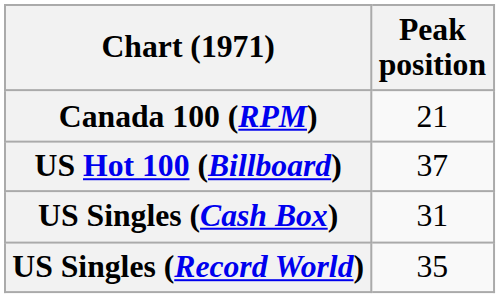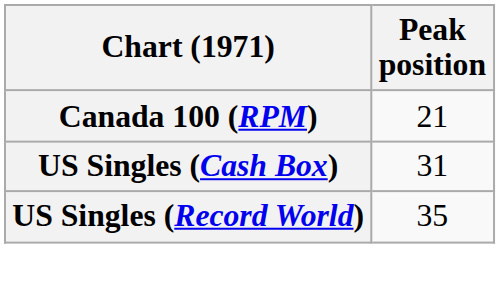 <table class="wikitable sortable plainrowheaders" style="text-align:center;">
 <tr>
 <th scope="col">Chart (1971)</th>
 <th scope="col">Peak<br>position</th>
 </tr>
 <tr>
 <th scope="row">Canada 100 (<em><a href='#'>RPM</a></em>)</th>
 <td align="center">21</td>
 </tr>
 <tr>
-<th scope="row">US <a href='#'>Hot 100</a> (<em><a href='#'>Billboard</a></em>)</th>
-<td align="center">37</td>
-</tr>
-<tr>
 <th scope="row">US Singles (<a href='#'><em>Cash Box</em></a>) </th>
 <td>31</td>
 </tr>
 <tr>
 <th scope="row">US Singles (<em><a href='#'>Record World</a></em>)</th>
 <td>35</td>
 </tr>
 </table>
